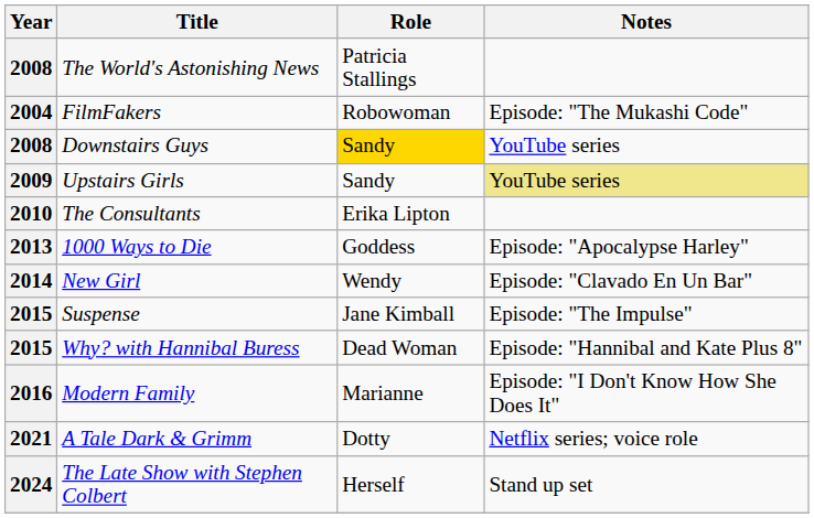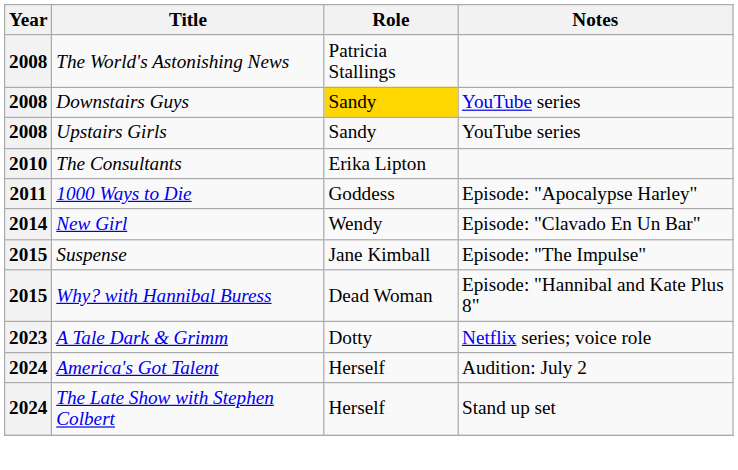 <table class="wikitable sortable plainrowheaders">
 <tr>
 <th>Year</th>
 <th>Title</th>
 <th>Role</th>
 <th>Notes</th>
 </tr>
 <tr>
 <th scope="row">2008</th>
 <td><em>The World's Astonishing News</em></td>
 <td>Patricia Stallings</td>
 <td></td>
 </tr>
 <tr>
-<th scope="row">2004</th>
-<td><em>FilmFakers</em></td>
-<td>Robowoman</td>
-<td>Episode: "The Mukashi Code"</td>
-</tr>
-<tr>
 <th scope="row">2008</th>
 <td><em>Downstairs Guys</em></td>
 <td style="background: gold;">Sandy</td>
 <td><a href='#'>YouTube</a> series</td>
 </tr>
 <tr>
-<th scope="row">2009</th>
+<th scope="row">2008</th>
 <td><em>Upstairs Girls</em></td>
 <td>Sandy</td>
-<td style="background: khaki;">YouTube series</td>
+<td>YouTube series</td>
 </tr>
 <tr>
 <th scope="row">2010</th>
 <td><em>The Consultants</em></td>
 <td>Erika Lipton</td>
 <td></td>
 </tr>
 <tr>
-<th scope="row">2013</th>
+<th scope="row">2011</th>
 <td><em><a href='#'>1000 Ways to Die</a></em></td>
 <td>Goddess</td>
 <td>Episode: "Apocalypse Harley"</td>
 </tr>
 <tr>
 <th scope="row">2014</th>
 <td><em><a href='#'>New Girl</a></em></td>
 <td>Wendy</td>
 <td>Episode: "Clavado En Un Bar"</td>
 </tr>
 <tr>
 <th scope="row">2015</th>
 <td><em>Suspense</em></td>
 <td>Jane Kimball</td>
 <td>Episode: "The Impulse"</td>
 </tr>
 <tr>
 <th scope="row">2015</th>
 <td><em><a href='#'>Why? with Hannibal Buress</a></em></td>
 <td>Dead Woman</td>
 <td>Episode: "Hannibal and Kate Plus 8"</td>
 </tr>
 <tr>
-<th scope="row">2016</th>
-<td><em><a href='#'>Modern Family</a></em></td>
-<td>Marianne</td>
-<td>Episode: "I Don't Know How She Does It"</td>
-</tr>
-<tr>
-<th scope="row">2021</th>
+<th scope="row">2023</th>
 <td><em><a href='#'>A Tale Dark & Grimm</a></em></td>
 <td>Dotty</td>
 <td><a href='#'>Netflix</a> series; voice role</td>
+</tr>
+<tr>
+<th scope="row">2024</th>
+<td><em><a href='#'>America's Got Talent</a></em></td>
+<td>Herself</td>
+<td>Audition: July 2</td>
 </tr>
 <tr>
 <th scope="row">2024</th>
 <td><em><a href='#'>The Late Show with Stephen Colbert</a></em></td>
 <td>Herself</td>
 <td>Stand up set</td>
 </tr>
 <tr>
 </tr>
 </table>
